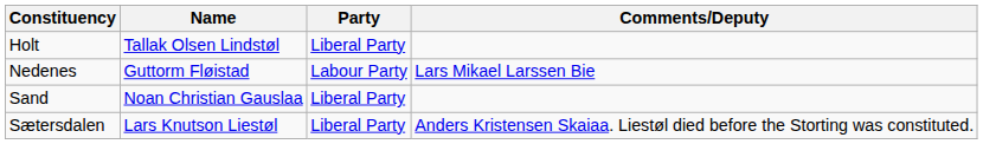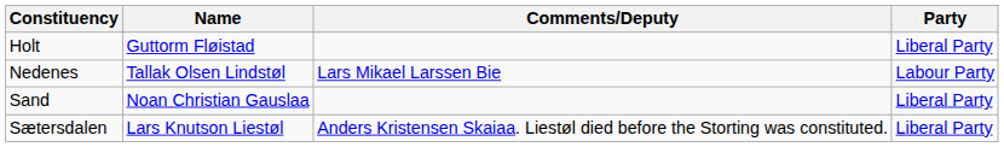 <table class="wikitable">
 <tr>
 <th>Constituency</th>
 <th>Name</th>
+<th>Comments/Deputy</th>
 <th>Party</th>
-<th>Comments/Deputy</th>
 </tr>
 <tr>
 <td>Holt</td>
-<td><a href='#'>Tallak Olsen Lindstøl</a></td>
+<td><a href='#'>Guttorm Fløistad</a></td>
+<td></td>
 <td><a href='#'>Liberal Party</a></td>
-<td></td>
 </tr>
 <tr>
 <td>Nedenes</td>
-<td><a href='#'>Guttorm Fløistad</a></td>
+<td><a href='#'>Tallak Olsen Lindstøl</a></td>
+<td><a href='#'>Lars Mikael Larssen Bie</a></td>
 <td><a href='#'>Labour Party</a></td>
-<td><a href='#'>Lars Mikael Larssen Bie</a></td>
 </tr>
 <tr>
 <td>Sand</td>
 <td><a href='#'>Noan Christian Gauslaa</a></td>
+<td></td>
 <td><a href='#'>Liberal Party</a></td>
-<td></td>
 </tr>
 <tr>
 <td>Sætersdalen</td>
 <td><a href='#'>Lars Knutson Liestøl</a></td>
+<td><a href='#'>Anders Kristensen Skaiaa</a>. Liestøl died before the Storting was constituted.</td>
 <td><a href='#'>Liberal Party</a></td>
-<td><a href='#'>Anders Kristensen Skaiaa</a>. Liestøl died before the Storting was constituted.</td>
 </tr>
 </table>
